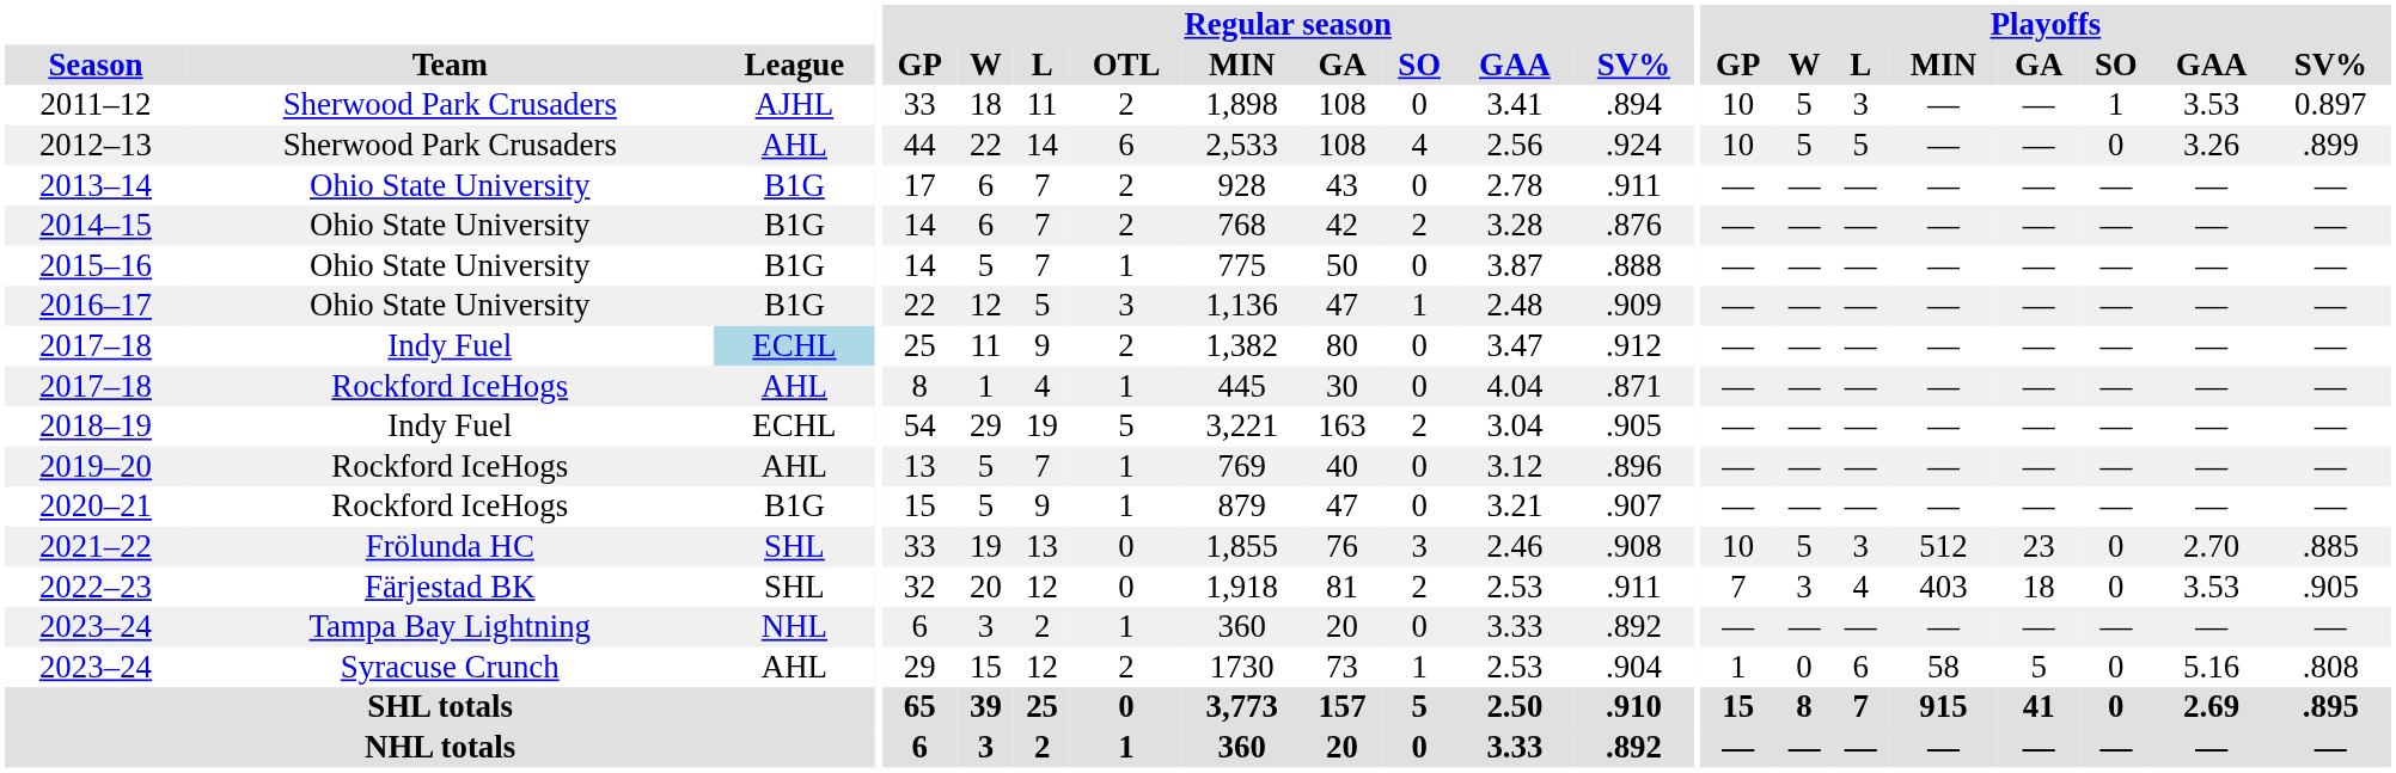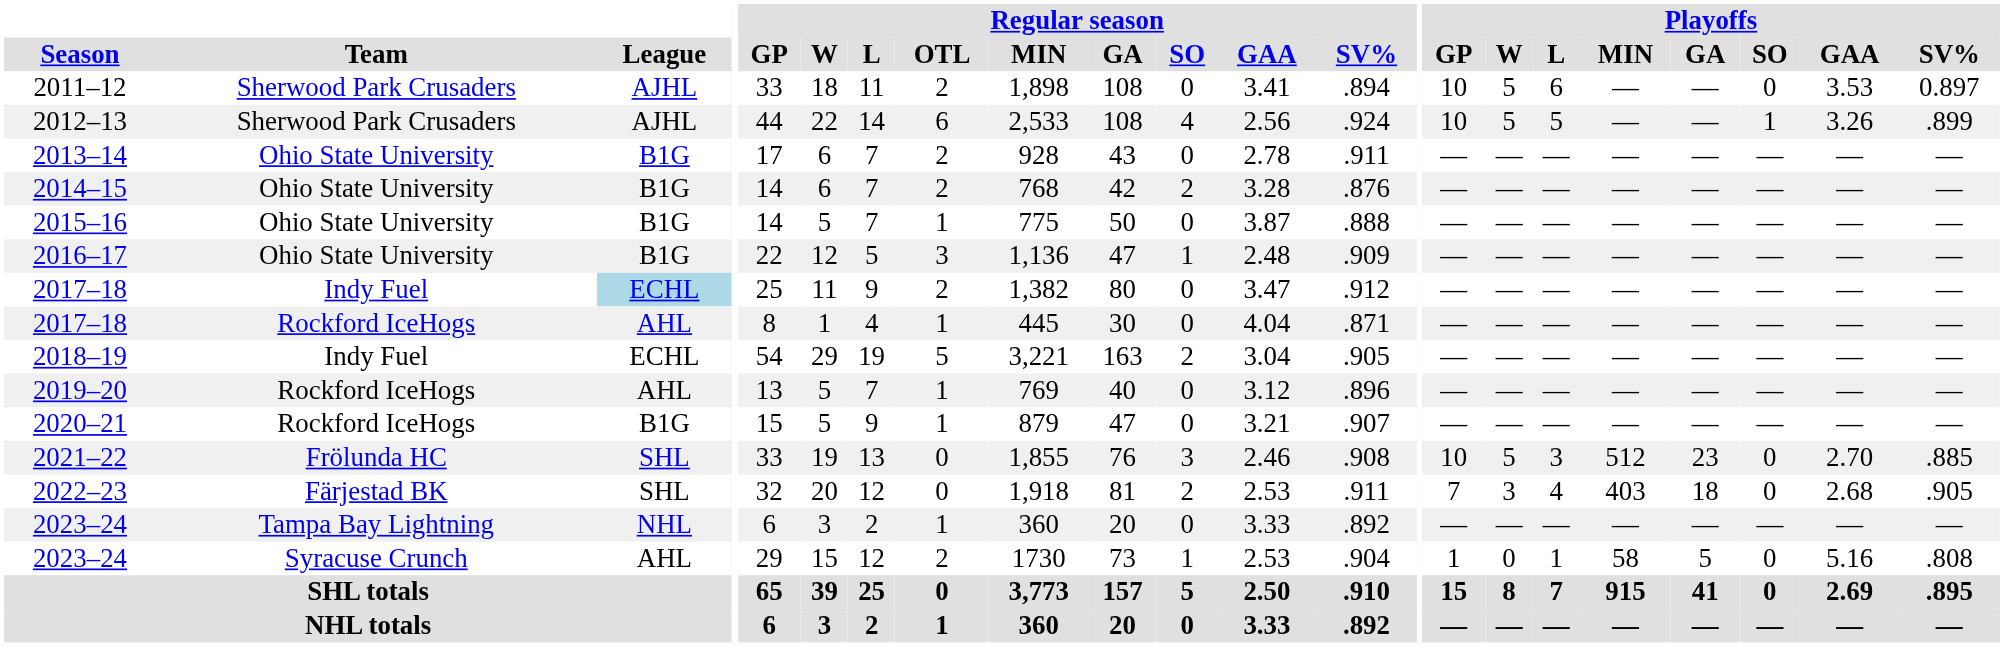 <table border="0" cellpadding="1" cellspacing="0" style="width:75%; text-align:center;">
 <tr bgcolor="#e0e0e0">
 <th colspan="3" bgcolor="#ffffff"></th>
 <th rowspan="99" bgcolor="#ffffff"></th>
 <th colspan="9" bgcolor="#e0e0e0"><a href='#'>Regular season</a></th>
 <th rowspan="99" bgcolor="#ffffff"></th>
 <th colspan="8" bgcolor="#e0e0e0"><a href='#'>Playoffs</a></th>
 </tr>
 <tr bgcolor="#e0e0e0">
 <th><a href='#'>Season</a></th>
 <th>Team</th>
 <th>League</th>
 <th>GP</th>
 <th>W</th>
 <th>L</th>
 <th>OTL</th>
 <th>MIN</th>
 <th>GA</th>
 <th><a href='#'>SO</a></th>
 <th><a href='#'>GAA</a></th>
 <th><a href='#'>SV%</a></th>
 <th>GP</th>
 <th>W</th>
 <th>L</th>
 <th>MIN</th>
 <th>GA</th>
 <th>SO</th>
 <th>GAA</th>
 <th>SV%</th>
 </tr>
 <tr>
 <td>2011–12</td>
 <td><a href='#'>Sherwood Park Crusaders</a></td>
 <td><a href='#'>AJHL</a></td>
 <td>33</td>
 <td>18</td>
 <td>11</td>
 <td>2</td>
 <td>1,898</td>
 <td>108</td>
 <td>0</td>
 <td>3.41</td>
 <td>.894</td>
 <td>10</td>
 <td>5</td>
-<td>3</td>
+<td>6</td>
 <td>—</td>
 <td>—</td>
-<td>1</td>
+<td>0</td>
 <td>3.53</td>
 <td>0.897</td>
 </tr>
 <tr bgcolor="#f0f0f0">
 <td>2012–13</td>
 <td>Sherwood Park Crusaders</td>
-<td><a href='#'>AHL</a></td>
+<td>AJHL</td>
 <td>44</td>
 <td>22</td>
 <td>14</td>
 <td>6</td>
 <td>2,533</td>
 <td>108</td>
 <td>4</td>
 <td>2.56</td>
 <td>.924</td>
 <td>10</td>
 <td>5</td>
 <td>5</td>
 <td>—</td>
 <td>—</td>
-<td>0</td>
+<td>1</td>
 <td>3.26</td>
 <td>.899</td>
 </tr>
 <tr>
 <td><a href='#'>2013–14</a></td>
 <td><a href='#'>Ohio State University</a></td>
 <td><a href='#'>B1G</a></td>
 <td>17</td>
 <td>6</td>
 <td>7</td>
 <td>2</td>
 <td>928</td>
 <td>43</td>
 <td>0</td>
 <td>2.78</td>
 <td>.911</td>
 <td>—</td>
 <td>—</td>
 <td>—</td>
 <td>—</td>
 <td>—</td>
 <td>—</td>
 <td>—</td>
 <td>—</td>
 </tr>
 <tr bgcolor="#f0f0f0">
 <td><a href='#'>2014–15</a></td>
 <td>Ohio State University</td>
 <td>B1G</td>
 <td>14</td>
 <td>6</td>
 <td>7</td>
 <td>2</td>
 <td>768</td>
 <td>42</td>
 <td>2</td>
 <td>3.28</td>
 <td>.876</td>
 <td>—</td>
 <td>—</td>
 <td>—</td>
 <td>—</td>
 <td>—</td>
 <td>—</td>
 <td>—</td>
 <td>—</td>
 </tr>
 <tr>
 <td><a href='#'>2015–16</a></td>
 <td>Ohio State University</td>
 <td>B1G</td>
 <td>14</td>
 <td>5</td>
 <td>7</td>
 <td>1</td>
 <td>775</td>
 <td>50</td>
 <td>0</td>
 <td>3.87</td>
 <td>.888</td>
 <td>—</td>
 <td>—</td>
 <td>—</td>
 <td>—</td>
 <td>—</td>
 <td>—</td>
 <td>—</td>
 <td>—</td>
 </tr>
 <tr bgcolor="#f0f0f0">
 <td><a href='#'>2016–17</a></td>
 <td>Ohio State University</td>
 <td>B1G</td>
 <td>22</td>
 <td>12</td>
 <td>5</td>
 <td>3</td>
 <td>1,136</td>
 <td>47</td>
 <td>1</td>
 <td>2.48</td>
 <td>.909</td>
 <td>—</td>
 <td>—</td>
 <td>—</td>
 <td>—</td>
 <td>—</td>
 <td>—</td>
 <td>—</td>
 <td>—</td>
 </tr>
 <tr>
 <td><a href='#'>2017–18</a></td>
 <td><a href='#'>Indy Fuel</a></td>
 <td style="background: lightblue;"><a href='#'>ECHL</a></td>
 <td>25</td>
 <td>11</td>
 <td>9</td>
 <td>2</td>
 <td>1,382</td>
 <td>80</td>
 <td>0</td>
 <td>3.47</td>
 <td>.912</td>
 <td>—</td>
 <td>—</td>
 <td>—</td>
 <td>—</td>
 <td>—</td>
 <td>—</td>
 <td>—</td>
 <td>—</td>
 </tr>
 <tr bgcolor="#f0f0f0">
 <td><a href='#'>2017–18</a></td>
 <td><a href='#'>Rockford IceHogs</a></td>
 <td><a href='#'>AHL</a></td>
 <td>8</td>
 <td>1</td>
 <td>4</td>
 <td>1</td>
 <td>445</td>
 <td>30</td>
 <td>0</td>
 <td>4.04</td>
 <td>.871</td>
 <td>—</td>
 <td>—</td>
 <td>—</td>
 <td>—</td>
 <td>—</td>
 <td>—</td>
 <td>—</td>
 <td>—</td>
 </tr>
 <tr>
 <td><a href='#'>2018–19</a></td>
 <td>Indy Fuel</td>
 <td>ECHL</td>
 <td>54</td>
 <td>29</td>
 <td>19</td>
 <td>5</td>
 <td>3,221</td>
 <td>163</td>
 <td>2</td>
 <td>3.04</td>
 <td>.905</td>
 <td>—</td>
 <td>—</td>
 <td>—</td>
 <td>—</td>
 <td>—</td>
 <td>—</td>
 <td>—</td>
 <td>—</td>
 </tr>
 <tr bgcolor="#f0f0f0">
 <td><a href='#'>2019–20</a></td>
 <td>Rockford IceHogs</td>
 <td>AHL</td>
 <td>13</td>
 <td>5</td>
 <td>7</td>
 <td>1</td>
 <td>769</td>
 <td>40</td>
 <td>0</td>
 <td>3.12</td>
 <td>.896</td>
 <td>—</td>
 <td>—</td>
 <td>—</td>
 <td>—</td>
 <td>—</td>
 <td>—</td>
 <td>—</td>
 <td>—</td>
 </tr>
 <tr>
 <td><a href='#'>2020–21</a></td>
 <td>Rockford IceHogs</td>
 <td>B1G</td>
 <td>15</td>
 <td>5</td>
 <td>9</td>
 <td>1</td>
 <td>879</td>
 <td>47</td>
 <td>0</td>
 <td>3.21</td>
 <td>.907</td>
 <td>—</td>
 <td>—</td>
 <td>—</td>
 <td>—</td>
 <td>—</td>
 <td>—</td>
 <td>—</td>
 <td>—</td>
 </tr>
 <tr bgcolor="#f0f0f0">
 <td><a href='#'>2021–22</a></td>
 <td><a href='#'>Frölunda HC</a></td>
 <td><a href='#'>SHL</a></td>
 <td>33</td>
 <td>19</td>
 <td>13</td>
 <td>0</td>
 <td>1,855</td>
 <td>76</td>
 <td>3</td>
 <td>2.46</td>
 <td>.908</td>
 <td>10</td>
 <td>5</td>
 <td>3</td>
 <td>512</td>
 <td>23</td>
 <td>0</td>
 <td>2.70</td>
 <td>.885</td>
 </tr>
 <tr>
 <td><a href='#'>2022–23</a></td>
 <td><a href='#'>Färjestad BK</a></td>
 <td>SHL</td>
 <td>32</td>
 <td>20</td>
 <td>12</td>
 <td>0</td>
 <td>1,918</td>
 <td>81</td>
 <td>2</td>
 <td>2.53</td>
 <td>.911</td>
 <td>7</td>
 <td>3</td>
 <td>4</td>
 <td>403</td>
 <td>18</td>
 <td>0</td>
-<td>3.53</td>
+<td>2.68</td>
 <td>.905</td>
 </tr>
 <tr bgcolor="#f0f0f0">
 <td><a href='#'>2023–24</a></td>
 <td><a href='#'>Tampa Bay Lightning</a></td>
 <td><a href='#'>NHL</a></td>
 <td>6</td>
 <td>3</td>
 <td>2</td>
 <td>1</td>
 <td>360</td>
 <td>20</td>
 <td>0</td>
 <td>3.33</td>
 <td>.892</td>
 <td>—</td>
 <td>—</td>
 <td>—</td>
 <td>—</td>
 <td>—</td>
 <td>—</td>
 <td>—</td>
 <td>—</td>
 </tr>
 <tr>
 <td><a href='#'>2023–24</a></td>
 <td><a href='#'>Syracuse Crunch</a></td>
 <td>AHL</td>
 <td>29</td>
 <td>15</td>
 <td>12</td>
 <td>2</td>
 <td>1730</td>
 <td>73</td>
 <td>1</td>
 <td>2.53</td>
 <td>.904</td>
 <td>1</td>
 <td>0</td>
-<td>6</td>
+<td>1</td>
 <td>58</td>
 <td>5</td>
 <td>0</td>
 <td>5.16</td>
 <td>.808</td>
 </tr>
 <tr bgcolor="#e0e0e0">
 <th colspan="3">SHL totals</th>
 <th>65</th>
 <th>39</th>
 <th>25</th>
 <th>0</th>
 <th>3,773</th>
 <th>157</th>
 <th>5</th>
 <th>2.50</th>
 <th>.910</th>
 <th>15</th>
 <th>8</th>
 <th>7</th>
 <th>915</th>
 <th>41</th>
 <th>0</th>
 <th>2.69</th>
 <th>.895</th>
 </tr>
 <tr bgcolor="#e0e0e0">
 <th colspan="3">NHL totals</th>
 <th>6</th>
 <th>3</th>
 <th>2</th>
 <th>1</th>
 <th>360</th>
 <th>20</th>
 <th>0</th>
 <th>3.33</th>
 <th>.892</th>
 <th>—</th>
 <th>—</th>
 <th>—</th>
 <th>—</th>
 <th>—</th>
 <th>—</th>
 <th>—</th>
 <th>—</th>
 </tr>
 </table>
